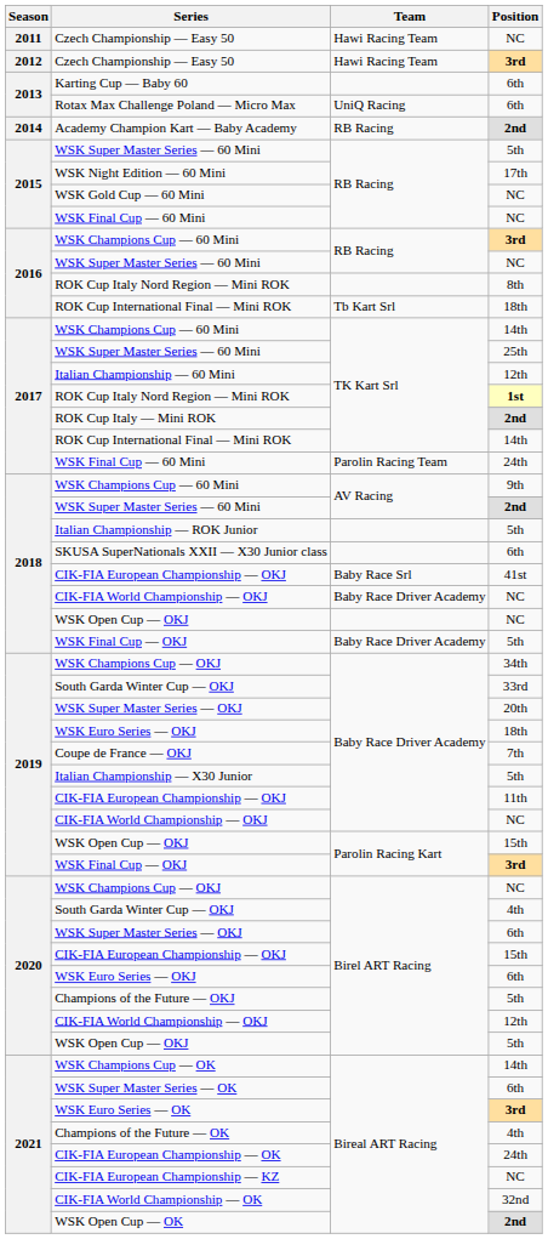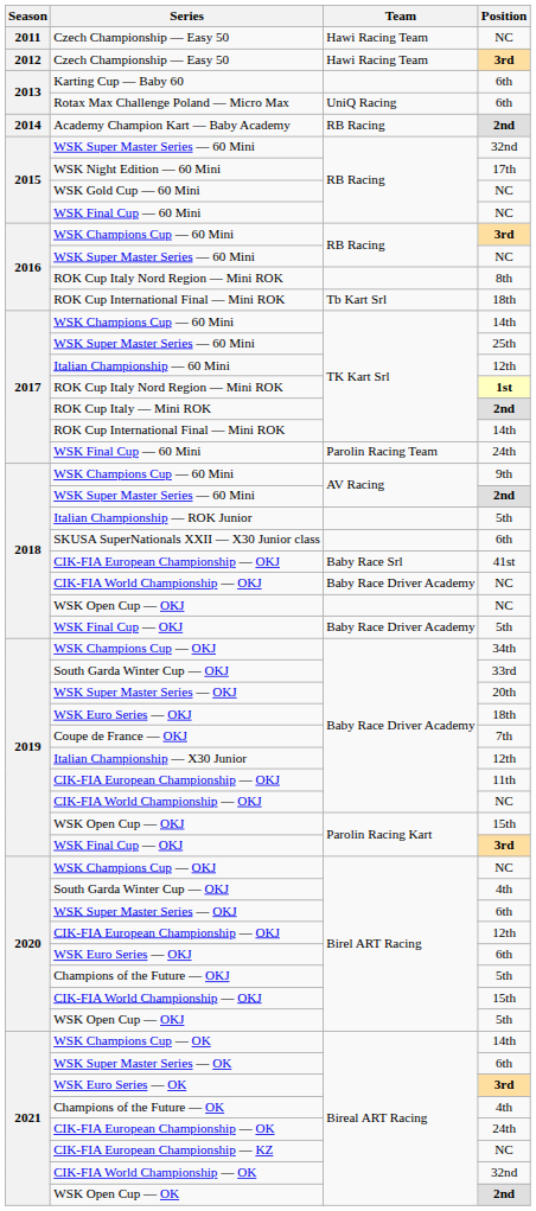 <table class="wikitable" style="font-size: 85%; text-align:center">
 <tr>
 <th>Season</th>
 <th>Series</th>
 <th>Team</th>
 <th>Position</th>
 </tr>
 <tr>
 <th>2011</th>
 <td align="left">Czech Championship — Easy 50</td>
 <td align="left">Hawi Racing Team</td>
 <td>NC</td>
 </tr>
 <tr>
 <th>2012</th>
 <td align="left">Czech Championship — Easy 50</td>
 <td align="left">Hawi Racing Team</td>
 <td style="background:#FFDF9F;"><strong>3rd</strong></td>
 </tr>
 <tr>
 <th rowspan="2">2013</th>
 <td align="left">Karting Cup — Baby 60</td>
 <td align="left"></td>
 <td>6th</td>
 </tr>
 <tr>
 <td align="left">Rotax Max Challenge Poland — Micro Max</td>
 <td align="left">UniQ Racing</td>
 <td>6th</td>
 </tr>
 <tr>
 <th>2014</th>
 <td align="left">Academy Champion Kart — Baby Academy</td>
 <td align="left">RB Racing</td>
 <td style="background:#DFDFDF;"><strong>2nd</strong></td>
 </tr>
 <tr>
 <th rowspan="4">2015</th>
 <td align="left"><a href='#'>WSK Super Master Series</a> — 60 Mini</td>
 <td rowspan="4" align="left">RB Racing</td>
-<td>5th</td>
+<td>32nd</td>
 </tr>
 <tr>
 <td align="left">WSK Night Edition — 60 Mini</td>
 <td>17th</td>
 </tr>
 <tr>
 <td align="left">WSK Gold Cup — 60 Mini</td>
 <td>NC</td>
 </tr>
 <tr>
 <td align="left"><a href='#'>WSK Final Cup</a> — 60 Mini</td>
 <td>NC</td>
 </tr>
 <tr>
 <th rowspan="4">2016</th>
 <td align="left"><a href='#'>WSK Champions Cup</a> — 60 Mini</td>
 <td rowspan="2" align="left">RB Racing</td>
 <td style="background:#FFDF9F;"><strong>3rd</strong></td>
 </tr>
 <tr>
 <td align="left"><a href='#'>WSK Super Master Series</a> — 60 Mini</td>
 <td>NC</td>
 </tr>
 <tr>
 <td align="left">ROK Cup Italy Nord Region — Mini ROK</td>
 <td align="left"></td>
 <td>8th</td>
 </tr>
 <tr>
 <td align="left">ROK Cup International Final — Mini ROK</td>
 <td align="left">Tb Kart Srl</td>
 <td>18th</td>
 </tr>
 <tr>
 <th rowspan="7">2017</th>
 <td align="left"><a href='#'>WSK Champions Cup</a> — 60 Mini</td>
 <td rowspan="6" align="left">TK Kart Srl</td>
 <td>14th</td>
 </tr>
 <tr>
 <td align="left"><a href='#'>WSK Super Master Series</a> — 60 Mini</td>
 <td>25th</td>
 </tr>
 <tr>
 <td align="left"><a href='#'>Italian Championship</a> — 60 Mini</td>
 <td>12th</td>
 </tr>
 <tr>
 <td align="left">ROK Cup Italy Nord Region — Mini ROK</td>
 <td style="background:#FFFFBF;"><strong>1st</strong></td>
 </tr>
 <tr>
 <td align="left">ROK Cup Italy — Mini ROK</td>
 <td style="background:#DFDFDF;"><strong>2nd</strong></td>
 </tr>
 <tr>
 <td align="left">ROK Cup International Final — Mini ROK</td>
 <td>14th</td>
 </tr>
 <tr>
 <td align="left"><a href='#'>WSK Final Cup</a> — 60 Mini</td>
 <td align="left">Parolin Racing Team</td>
 <td>24th</td>
 </tr>
 <tr>
 <th rowspan="8">2018</th>
 <td align="left"><a href='#'>WSK Champions Cup</a> — 60 Mini</td>
 <td rowspan="2" align="left">AV Racing</td>
 <td>9th</td>
 </tr>
 <tr>
 <td align="left"><a href='#'>WSK Super Master Series</a> — 60 Mini</td>
 <td style="background:#DFDFDF;"><strong>2nd</strong></td>
 </tr>
 <tr>
 <td align="left"><a href='#'>Italian Championship</a> — ROK Junior</td>
 <td align="left"></td>
 <td>5th</td>
 </tr>
 <tr>
 <td align="left">SKUSA SuperNationals XXII — X30 Junior class</td>
 <td align="left"></td>
 <td>6th</td>
 </tr>
 <tr>
 <td align="left"><a href='#'>CIK-FIA European Championship</a> — <a href='#'>OKJ</a></td>
 <td align="left">Baby Race Srl</td>
 <td>41st</td>
 </tr>
 <tr>
 <td align="left"><a href='#'>CIK-FIA World Championship</a> — <a href='#'>OKJ</a></td>
 <td align="left">Baby Race Driver Academy</td>
 <td>NC</td>
 </tr>
 <tr>
 <td align="left">WSK Open Cup — <a href='#'>OKJ</a></td>
 <td align="left"></td>
 <td>NC</td>
 </tr>
 <tr>
 <td align="left"><a href='#'>WSK Final Cup</a> — <a href='#'>OKJ</a></td>
 <td align="left">Baby Race Driver Academy</td>
 <td>5th</td>
 </tr>
 <tr>
 <th rowspan="10">2019</th>
 <td align="left"><a href='#'>WSK Champions Cup</a> — <a href='#'>OKJ</a></td>
 <td rowspan="8"  align="left">Baby Race Driver Academy</td>
 <td>34th</td>
 </tr>
 <tr>
 <td align="left">South Garda Winter Cup — <a href='#'>OKJ</a></td>
 <td>33rd</td>
 </tr>
 <tr>
 <td align="left"><a href='#'>WSK Super Master Series</a> — <a href='#'>OKJ</a></td>
 <td>20th</td>
 </tr>
 <tr>
 <td align="left"><a href='#'>WSK Euro Series</a> — <a href='#'>OKJ</a></td>
 <td>18th</td>
 </tr>
 <tr>
 <td align="left">Coupe de France — <a href='#'>OKJ</a></td>
 <td>7th</td>
 </tr>
 <tr>
 <td align="left"><a href='#'>Italian Championship</a> — X30 Junior</td>
-<td>5th</td>
+<td>12th</td>
 </tr>
 <tr>
 <td align="left"><a href='#'>CIK-FIA European Championship</a> — <a href='#'>OKJ</a></td>
 <td>11th</td>
 </tr>
 <tr>
 <td align="left"><a href='#'>CIK-FIA World Championship</a> — <a href='#'>OKJ</a></td>
 <td>NC</td>
 </tr>
 <tr>
 <td align="left">WSK Open Cup — <a href='#'>OKJ</a></td>
 <td rowspan="2"  align="left">Parolin Racing Kart</td>
 <td>15th</td>
 </tr>
 <tr>
 <td align="left"><a href='#'>WSK Final Cup</a> — <a href='#'>OKJ</a></td>
 <td style="background:#FFDF9F;"><strong>3rd</strong></td>
 </tr>
 <tr>
 <th rowspan="8">2020</th>
 <td align="left"><a href='#'>WSK Champions Cup</a> — <a href='#'>OKJ</a></td>
 <td rowspan="8"  align="left">Birel ART Racing</td>
 <td>NC</td>
 </tr>
 <tr>
 <td align="left">South Garda Winter Cup — <a href='#'>OKJ</a></td>
 <td>4th</td>
 </tr>
 <tr>
 <td align="left"><a href='#'>WSK Super Master Series</a> — <a href='#'>OKJ</a></td>
 <td>6th</td>
 </tr>
 <tr>
 <td align="left"><a href='#'>CIK-FIA European Championship</a> — <a href='#'>OKJ</a></td>
-<td>15th</td>
+<td>12th</td>
 </tr>
 <tr>
 <td align="left"><a href='#'>WSK Euro Series</a> — <a href='#'>OKJ</a></td>
 <td>6th</td>
 </tr>
 <tr>
 <td align="left">Champions of the Future — <a href='#'>OKJ</a></td>
 <td>5th</td>
 </tr>
 <tr>
 <td align="left"><a href='#'>CIK-FIA World Championship</a> — <a href='#'>OKJ</a></td>
-<td>12th</td>
+<td>15th</td>
 </tr>
 <tr>
 <td align="left">WSK Open Cup — <a href='#'>OKJ</a></td>
 <td>5th</td>
 </tr>
 <tr>
 <th rowspan="8">2021</th>
 <td align="left"><a href='#'>WSK Champions Cup</a> — <a href='#'>OK</a></td>
 <td rowspan="8"  align="left">Bireal ART Racing</td>
 <td>14th</td>
 </tr>
 <tr>
 <td align="left"><a href='#'>WSK Super Master Series</a> — <a href='#'>OK</a></td>
 <td>6th</td>
 </tr>
 <tr>
 <td align="left"><a href='#'>WSK Euro Series</a> — <a href='#'>OK</a></td>
 <td style="background:#FFDF9F;"><strong>3rd</strong></td>
 </tr>
 <tr>
 <td align="left">Champions of the Future — <a href='#'>OK</a></td>
 <td>4th</td>
 </tr>
 <tr>
 <td align="left"><a href='#'>CIK-FIA European Championship</a> — <a href='#'>OK</a></td>
 <td>24th</td>
 </tr>
 <tr>
 <td align="left"><a href='#'>CIK-FIA European Championship</a> — <a href='#'>KZ</a></td>
 <td>NC</td>
 </tr>
 <tr>
 <td align="left"><a href='#'>CIK-FIA World Championship</a> — <a href='#'>OK</a></td>
 <td>32nd</td>
 </tr>
 <tr>
 <td align="left">WSK Open Cup — <a href='#'>OK</a></td>
 <td style="background:#DFDFDF;"><strong>2nd</strong></td>
 </tr>
 </table>
